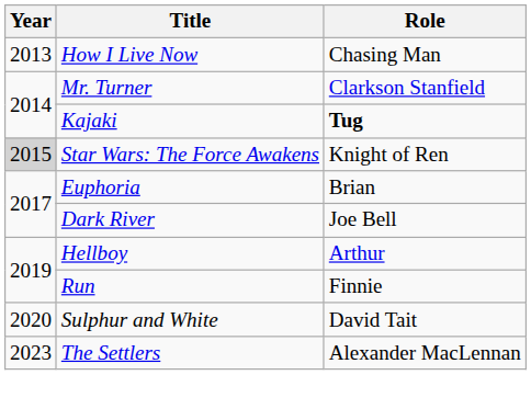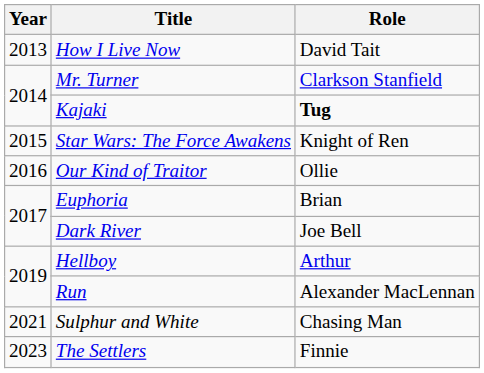 <table class="wikitable sortable">
 <tr>
 <th>Year</th>
 <th>Title</th>
 <th>Role</th>
 </tr>
 <tr>
 <td>2013</td>
 <td><em><a href='#'>How I Live Now</a></em></td>
-<td>Chasing Man</td>
+<td>David Tait</td>
 </tr>
 <tr>
 <td rowspan="2">2014</td>
 <td><em><a href='#'>Mr. Turner</a></em></td>
 <td><a href='#'>Clarkson Stanfield</a></td>
 </tr>
 <tr>
 <td><em><a href='#'>Kajaki</a></em></td>
 <td><strong>Tug</strong></td>
 </tr>
 <tr>
-<td style="background: lightgrey;">2015</td>
+<td>2015</td>
 <td><em><a href='#'>Star Wars: The Force Awakens</a></em></td>
 <td>Knight of Ren</td>
+</tr>
+<tr>
+<td>2016</td>
+<td><em><a href='#'>Our Kind of Traitor</a></em></td>
+<td>Ollie</td>
 </tr>
 <tr>
 <td rowspan="2">2017</td>
 <td><em><a href='#'>Euphoria</a></em></td>
 <td>Brian</td>
 </tr>
 <tr>
 <td><em><a href='#'>Dark River</a></em></td>
 <td>Joe Bell</td>
 </tr>
 <tr>
 <td rowspan="2">2019</td>
 <td><em><a href='#'>Hellboy</a></em></td>
 <td><a href='#'>Arthur</a></td>
 </tr>
 <tr>
 <td><em><a href='#'>Run</a></em></td>
-<td>Finnie</td>
+<td>Alexander MacLennan</td>
 </tr>
 <tr>
-<td>2020</td>
+<td>2021</td>
 <td><em>Sulphur and White</em></td>
-<td>David Tait</td>
+<td>Chasing Man</td>
 </tr>
 <tr>
 <td>2023</td>
 <td><em><a href='#'>The Settlers</a></em></td>
-<td>Alexander MacLennan</td>
+<td>Finnie</td>
 </tr>
 </table>
